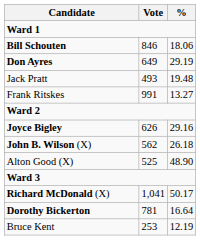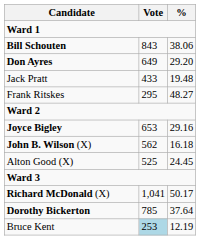 <table class="wikitable">
 <tr>
 <th bgcolor="#DDDDFF" width="200px">Candidate</th>
 <th bgcolor="#DDDDFF">Vote</th>
 <th bgcolor="#DDDDFF">%</th>
 </tr>
 <tr>
 <td colspan="4"><strong>Ward 1</strong></td>
 </tr>
 <tr>
 <td><strong>Bill Schouten</strong></td>
-<td>846</td>
-<td>18.06</td>
+<td>843</td>
+<td>38.06</td>
 </tr>
 <tr>
 <td><strong>Don Ayres</strong></td>
 <td>649</td>
-<td>29.19</td>
+<td>29.20</td>
 </tr>
 <tr>
 <td>Jack Pratt</td>
-<td>493</td>
+<td>433</td>
 <td>19.48</td>
 </tr>
 <tr>
 <td>Frank Ritskes</td>
-<td>991</td>
-<td>13.27</td>
+<td>295</td>
+<td>48.27</td>
 </tr>
 <tr>
 <td colspan="4"><strong>Ward 2</strong></td>
 </tr>
 <tr>
 <td><strong>Joyce Bigley</strong></td>
-<td>626</td>
+<td>653</td>
 <td>29.16</td>
 </tr>
 <tr>
 <td><strong>John B. Wilson</strong> (X)</td>
 <td>562</td>
-<td>26.18</td>
+<td>16.18</td>
 </tr>
 <tr>
 <td>Alton Good (X)</td>
 <td>525</td>
-<td>48.90</td>
+<td>24.45</td>
 </tr>
 <tr>
 <td colspan="4"><strong>Ward 3</strong></td>
 </tr>
 <tr>
 <td><strong>Richard McDonald</strong> (X)</td>
 <td>1,041</td>
 <td>50.17</td>
 </tr>
 <tr>
 <td><strong>Dorothy Bickerton</strong></td>
-<td>781</td>
-<td>16.64</td>
+<td>785</td>
+<td>37.64</td>
 </tr>
 <tr>
 <td>Bruce Kent</td>
-<td>253</td>
+<td style="background: lightblue;">253</td>
 <td>12.19</td>
 </tr>
 </table>
